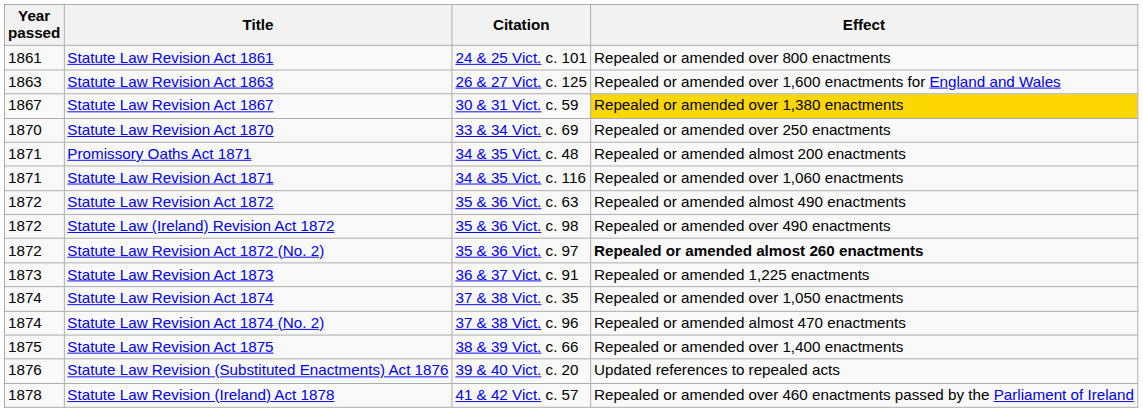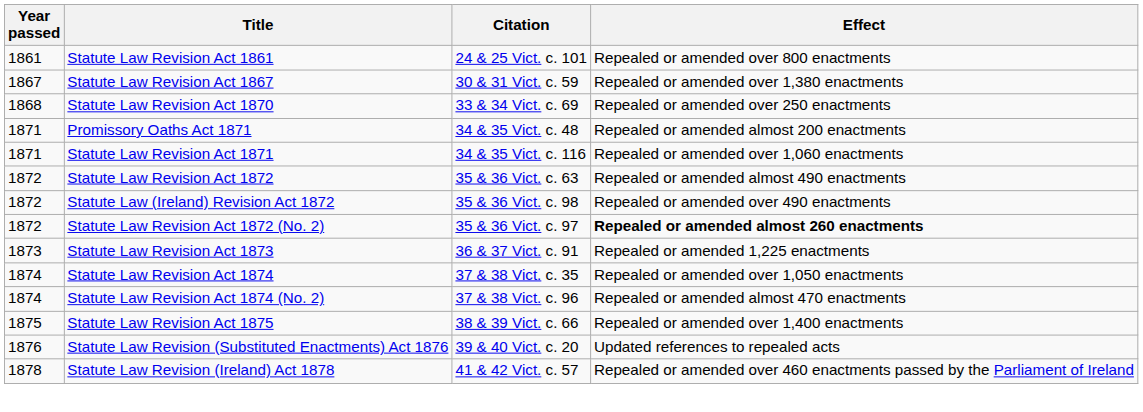 <table class="wikitable">
 <tr>
 <th>Year<br>passed</th>
 <th>Title</th>
 <th>Citation</th>
 <th>Effect</th>
 </tr>
 <tr>
 <td>1861</td>
 <td><a href='#'>Statute Law Revision Act 1861</a></td>
 <td><a href='#'>24 & 25 Vict.</a> c. 101</td>
 <td>Repealed or amended over 800 enactments</td>
 </tr>
 <tr>
-<td>1863</td>
-<td><a href='#'>Statute Law Revision Act 1863</a></td>
-<td><a href='#'>26 & 27 Vict.</a> c. 125</td>
-<td>Repealed or amended over 1,600 enactments for <a href='#'>England and Wales</a></td>
-</tr>
-<tr>
 <td>1867</td>
 <td><a href='#'>Statute Law Revision Act 1867</a></td>
 <td><a href='#'>30 & 31 Vict.</a> c. 59</td>
-<td style="background: gold;">Repealed or amended over 1,380 enactments</td>
+<td>Repealed or amended over 1,380 enactments</td>
 </tr>
 <tr>
-<td>1870</td>
+<td>1868</td>
 <td><a href='#'>Statute Law Revision Act 1870</a></td>
 <td><a href='#'>33 & 34 Vict.</a> c. 69</td>
 <td>Repealed or amended over 250 enactments</td>
 </tr>
 <tr>
 <td>1871</td>
 <td><a href='#'>Promissory Oaths Act 1871</a></td>
 <td><a href='#'>34 & 35 Vict.</a> c. 48</td>
 <td>Repealed or amended almost 200 enactments</td>
 </tr>
 <tr>
 <td>1871</td>
 <td><a href='#'>Statute Law Revision Act 1871</a></td>
 <td><a href='#'>34 & 35 Vict.</a> c. 116</td>
 <td>Repealed or amended over 1,060 enactments</td>
 </tr>
 <tr>
 <td>1872</td>
 <td><a href='#'>Statute Law Revision Act 1872</a></td>
 <td><a href='#'>35 & 36 Vict.</a> c. 63</td>
 <td>Repealed or amended almost 490 enactments</td>
 </tr>
 <tr>
 <td>1872</td>
 <td><a href='#'>Statute Law (Ireland) Revision Act 1872</a></td>
 <td><a href='#'>35 & 36 Vict.</a> c. 98</td>
 <td>Repealed or amended over 490 enactments</td>
 </tr>
 <tr>
 <td>1872</td>
 <td><a href='#'>Statute Law Revision Act 1872 (No. 2)</a></td>
 <td><a href='#'>35 & 36 Vict.</a> c. 97</td>
 <td><strong>Repealed or amended almost 260 enactments</strong></td>
 </tr>
 <tr>
 <td>1873</td>
 <td><a href='#'>Statute Law Revision Act 1873</a></td>
 <td><a href='#'>36 & 37 Vict.</a> c. 91</td>
 <td>Repealed or amended 1,225 enactments</td>
 </tr>
 <tr>
 <td>1874</td>
 <td><a href='#'>Statute Law Revision Act 1874</a></td>
 <td><a href='#'>37 & 38 Vict.</a> c. 35</td>
 <td>Repealed or amended over 1,050 enactments</td>
 </tr>
 <tr>
 <td>1874</td>
 <td><a href='#'>Statute Law Revision Act 1874 (No. 2)</a></td>
 <td><a href='#'>37 & 38 Vict.</a> c. 96</td>
 <td>Repealed or amended almost 470 enactments</td>
 </tr>
 <tr>
 <td>1875</td>
 <td><a href='#'>Statute Law Revision Act 1875</a></td>
 <td><a href='#'>38 & 39 Vict.</a> c. 66</td>
 <td>Repealed or amended over 1,400 enactments</td>
 </tr>
 <tr>
 <td>1876</td>
 <td><a href='#'>Statute Law Revision (Substituted Enactments) Act 1876</a></td>
 <td><a href='#'>39 & 40 Vict.</a> c. 20</td>
 <td>Updated references to repealed acts</td>
 </tr>
 <tr>
 <td>1878</td>
 <td><a href='#'>Statute Law Revision (Ireland) Act 1878</a></td>
 <td><a href='#'>41 & 42 Vict.</a> c. 57</td>
 <td>Repealed or amended over 460 enactments passed by the <a href='#'>Parliament of Ireland</a></td>
 </tr>
 </table>
